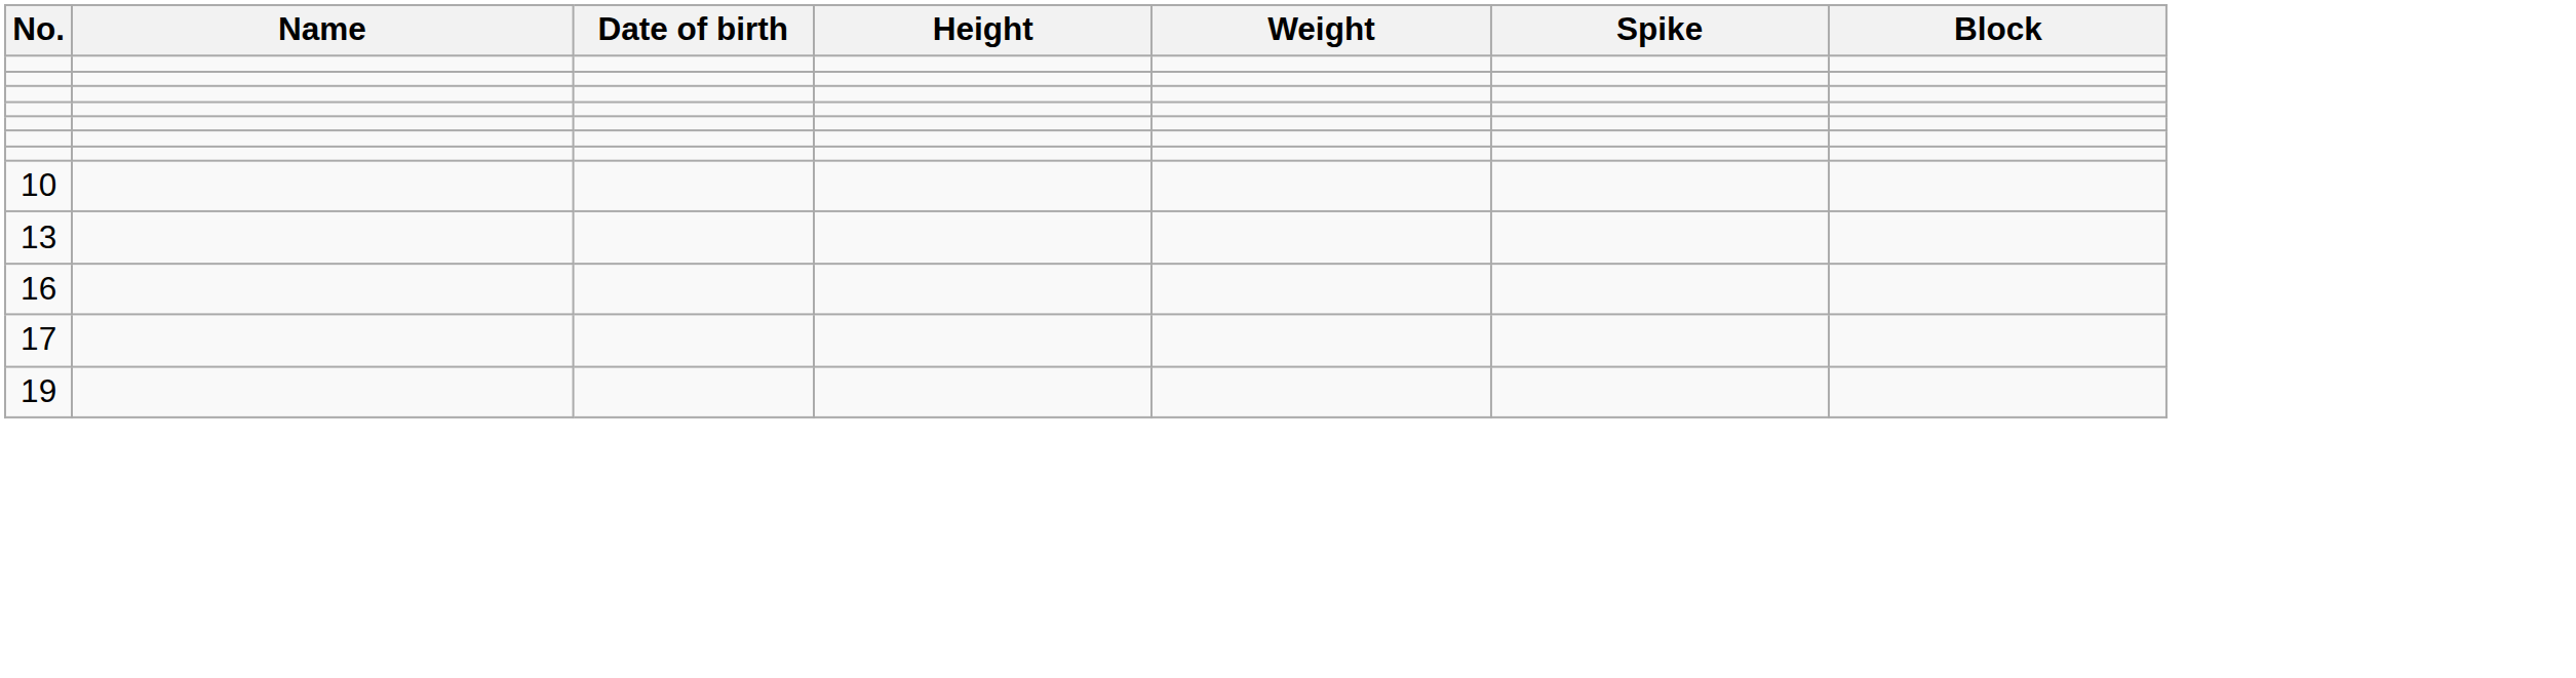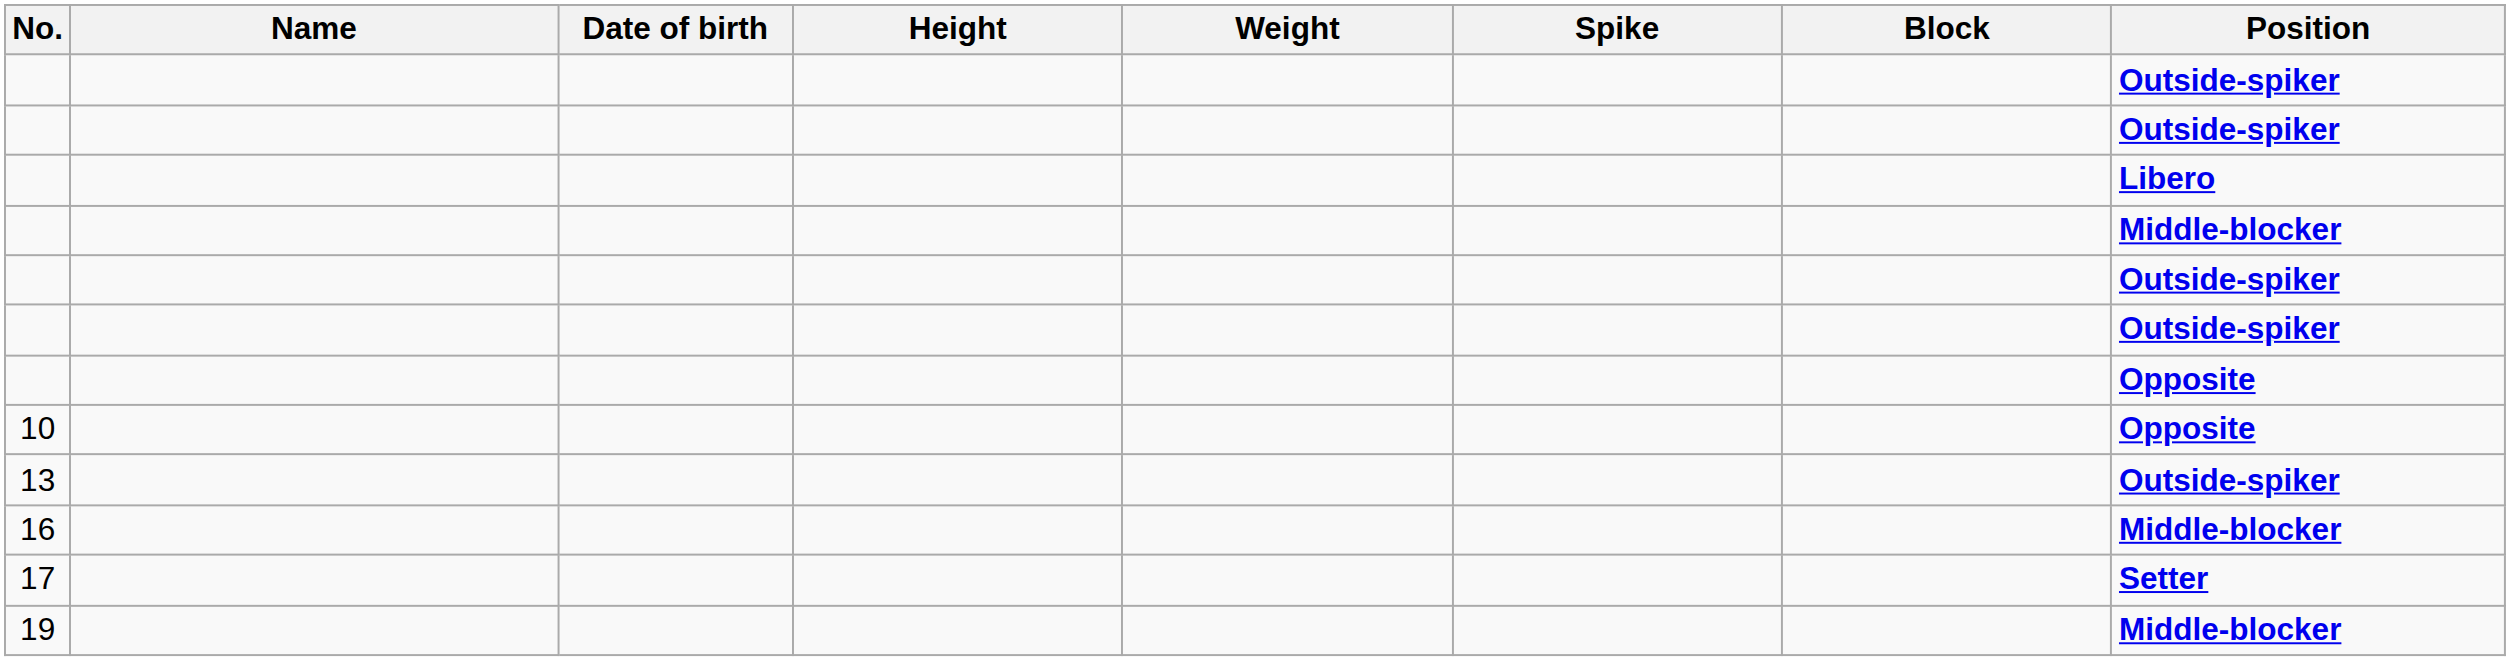 <table class="wikitable sortable" style="font-size:100%; text-align:center;">
 <tr>
 <th>No.</th>
 <th style="width:15em">Name</th>
 <th style="width:7em">Date of birth</th>
 <th style="width:10em">Height</th>
 <th style="width:10em">Weight</th>
 <th style="width:10em">Spike</th>
 <th style="width:10em">Block</th>
+<th style="width:12em">Position</th>
 </tr>
 <tr>
 <td></td>
 <td align=left></td>
 <td align=right></td>
 <td></td>
 <td></td>
 <td></td>
 <td></td>
+<td align=left><strong><a href='#'>Outside-spiker</a></strong></td>
 </tr>
 <tr>
 <td></td>
 <td align=left></td>
 <td align=right></td>
 <td></td>
 <td></td>
 <td></td>
 <td></td>
+<td align=left><strong><a href='#'>Outside-spiker</a></strong></td>
 </tr>
 <tr>
 <td></td>
 <td align=left></td>
 <td align=right></td>
 <td></td>
 <td></td>
 <td></td>
 <td></td>
+<td align=left><strong><a href='#'>Libero</a></strong></td>
 </tr>
 <tr>
 <td></td>
 <td align=left></td>
 <td align=right></td>
 <td></td>
 <td></td>
 <td></td>
 <td></td>
+<td align=left><strong><a href='#'>Middle-blocker</a></strong></td>
 </tr>
 <tr>
 <td></td>
 <td align=left></td>
 <td align=right></td>
 <td></td>
 <td></td>
 <td></td>
 <td></td>
+<td align=left><strong><a href='#'>Outside-spiker</a></strong></td>
 </tr>
 <tr>
 <td></td>
 <td align=left></td>
 <td align=right></td>
 <td></td>
 <td></td>
 <td></td>
 <td></td>
+<td align=left><strong><a href='#'>Outside-spiker</a></strong></td>
 </tr>
 <tr>
 <td></td>
 <td align=left></td>
 <td align=right></td>
 <td></td>
 <td></td>
 <td></td>
 <td></td>
+<td align=left><strong><a href='#'>Opposite</a></strong></td>
 </tr>
 <tr>
 <td>10</td>
 <td align=left></td>
 <td align=right></td>
 <td></td>
 <td></td>
 <td></td>
 <td></td>
+<td align=left><strong><a href='#'>Opposite</a></strong></td>
 </tr>
 <tr>
 <td>13</td>
 <td align=left></td>
 <td align=right></td>
 <td></td>
 <td></td>
 <td></td>
 <td></td>
+<td align=left><strong><a href='#'>Outside-spiker</a></strong></td>
 </tr>
 <tr>
 <td>16</td>
 <td align=left></td>
 <td align=right></td>
 <td></td>
 <td></td>
 <td></td>
 <td></td>
+<td align=left><strong><a href='#'>Middle-blocker</a></strong></td>
 </tr>
 <tr>
 <td>17</td>
 <td align=left></td>
 <td align=right></td>
 <td></td>
 <td></td>
 <td></td>
 <td></td>
+<td align=left><strong><a href='#'>Setter</a></strong></td>
 </tr>
 <tr>
 <td>19</td>
 <td align=left></td>
 <td align=right></td>
 <td></td>
 <td></td>
 <td></td>
 <td></td>
+<td align=left><strong><a href='#'>Middle-blocker</a></strong></td>
 </tr>
 </table>
